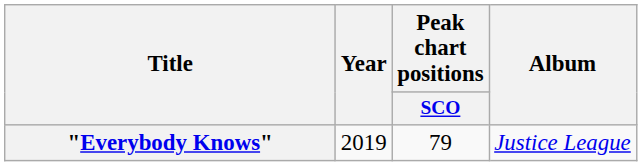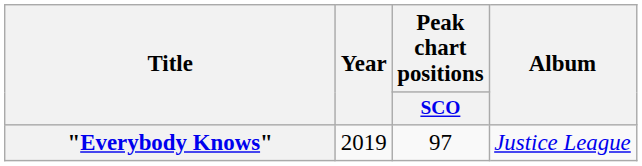 <table class="wikitable plainrowheaders" style="text-align:center;">
 <tr>
 <th scope="col" rowspan="2" style="width:14em;">Title</th>
 <th scope="col" rowspan="2" style="width:1em;">Year</th>
 <th scope="col" colspan="1">Peak chart positions</th>
 <th scope="col" rowspan="2">Album</th>
 </tr>
 <tr>
 <th scope="col" style="width:3em;font-size:85%;"><a href='#'>SCO</a><br></th>
 </tr>
 <tr>
 <th scope="row">"<a href='#'>Everybody Knows</a>"</th>
 <td>2019</td>
-<td>79</td>
+<td>97</td>
 <td><em><a href='#'>Justice League</a></em></td>
 </tr>
 </table>
